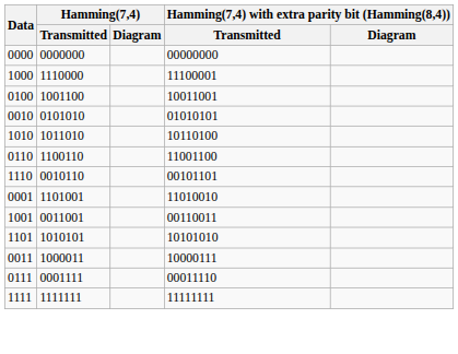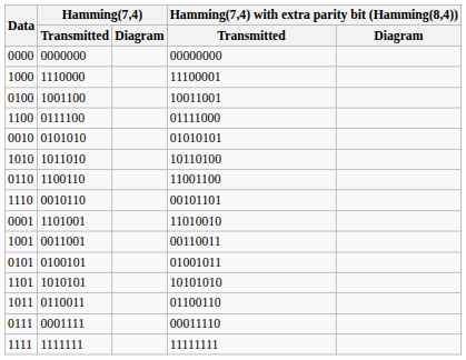 <table class="wikitable">
 <tr>
 <th rowspan="2">Data<br></th>
 <th colspan="2">Hamming(7,4)</th>
 <th colspan="2">Hamming(7,4) with extra parity bit (Hamming(8,4))</th>
 </tr>
 <tr>
 <th>Transmitted<br></th>
 <th>Diagram</th>
 <th>Transmitted<br></th>
 <th>Diagram</th>
 </tr>
 <tr>
 <td><span>0000</span></td>
 <td><span>00</span><span>0</span><span>0</span><span>000</span></td>
 <td></td>
 <td><span>00</span><span>0</span><span>0</span><span>000</span><span>0</span></td>
 <td></td>
 </tr>
 <tr>
 <td><span>1000</span></td>
 <td><span>11</span><span>1</span><span>0</span><span>000</span></td>
 <td></td>
 <td><span>11</span><span>1</span><span>0</span><span>000</span><span>1</span></td>
 <td></td>
 </tr>
 <tr>
 <td><span>0100</span></td>
 <td><span>10</span><span>0</span><span>1</span><span>100</span></td>
 <td></td>
 <td><span>10</span><span>0</span><span>1</span><span>100</span><span>1</span></td>
+<td></td>
+</tr>
+<tr>
+<td><span>1100</span></td>
+<td><span>01</span><span>1</span><span>1</span><span>100</span></td>
+<td></td>
+<td><span>01</span><span>1</span><span>1</span><span>100</span><span>0</span></td>
 <td></td>
 </tr>
 <tr>
 <td><span>0010</span></td>
 <td><span>01</span><span>0</span><span>1</span><span>010</span></td>
 <td></td>
 <td><span>01</span><span>0</span><span>1</span><span>010</span><span>1</span></td>
 <td></td>
 </tr>
 <tr>
 <td><span>1010</span></td>
 <td><span>10</span><span>1</span><span>1</span><span>010</span></td>
 <td></td>
 <td><span>10</span><span>1</span><span>1</span><span>010</span><span>0</span></td>
 <td></td>
 </tr>
 <tr>
 <td><span>0110</span></td>
 <td><span>11</span><span>0</span><span>0</span><span>110</span></td>
 <td></td>
 <td><span>11</span><span>0</span><span>0</span><span>110</span><span>0</span></td>
 <td></td>
 </tr>
 <tr>
 <td><span>1110</span></td>
 <td><span>00</span><span>1</span><span>0</span><span>110</span></td>
 <td></td>
 <td><span>00</span><span>1</span><span>0</span><span>110</span><span>1</span></td>
 <td></td>
 </tr>
 <tr>
 <td><span>0001</span></td>
 <td><span>11</span><span>0</span><span>1</span><span>001</span></td>
 <td></td>
 <td><span>11</span><span>0</span><span>1</span><span>001</span><span>0</span></td>
 <td></td>
 </tr>
 <tr>
 <td><span>1001</span></td>
 <td><span>00</span><span>1</span><span>1</span><span>001</span></td>
 <td></td>
 <td><span>00</span><span>1</span><span>1</span><span>001</span><span>1</span></td>
 <td></td>
 </tr>
 <tr>
+<td><span>0101</span></td>
+<td><span>01</span><span>0</span><span>0</span><span>101</span></td>
+<td></td>
+<td><span>01</span><span>0</span><span>0</span><span>101</span><span>1</span></td>
+<td></td>
+</tr>
+<tr>
 <td><span>1101</span></td>
 <td><span>10</span><span>1</span><span>0</span><span>101</span></td>
 <td></td>
 <td><span>10</span><span>1</span><span>0</span><span>101</span><span>0</span></td>
 <td></td>
 </tr>
 <tr>
-<td><span>0011</span></td>
-<td><span>10</span><span>0</span><span>0</span><span>011</span></td>
+<td><span>1011</span></td>
+<td><span>01</span><span>1</span><span>0</span><span>011</span></td>
 <td></td>
-<td><span>10</span><span>0</span><span>0</span><span>011</span><span>1</span></td>
+<td><span>01</span><span>1</span><span>0</span><span>011</span><span>0</span></td>
 <td></td>
 </tr>
 <tr>
 <td><span>0111</span></td>
 <td><span>00</span><span>0</span><span>1</span><span>111</span></td>
 <td></td>
 <td><span>00</span><span>0</span><span>1</span><span>111</span><span>0</span></td>
 <td></td>
 </tr>
 <tr>
 <td><span>1111</span></td>
 <td><span>11</span><span>1</span><span>1</span><span>111</span></td>
 <td></td>
 <td><span>11</span><span>1</span><span>1</span><span>111</span><span>1</span></td>
 <td></td>
 </tr>
 </table>
